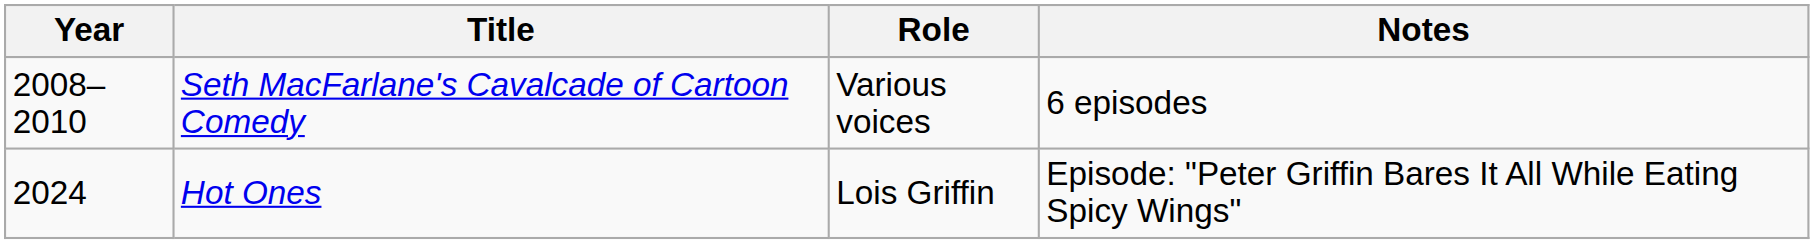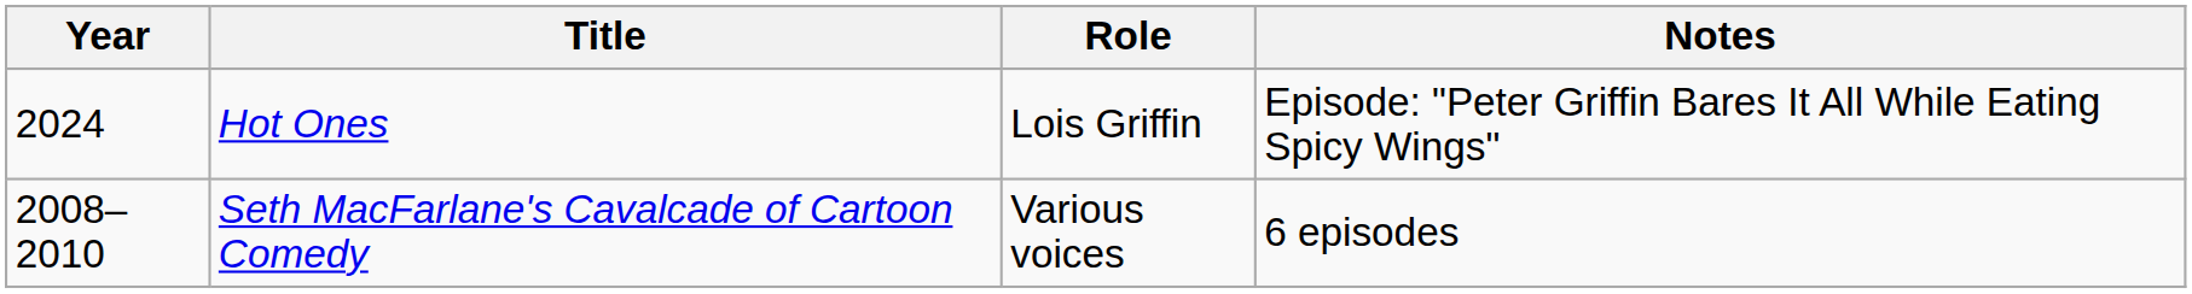 <table class="wikitable sortable">
 <tr>
 <th>Year</th>
 <th>Title</th>
 <th>Role</th>
 <th class="unsortable">Notes</th>
 </tr>
 <tr>
+<td>2024</td>
+<td><em><a href='#'>Hot Ones</a></em></td>
+<td>Lois Griffin</td>
+<td>Episode: "Peter Griffin Bares It All While Eating Spicy Wings"</td>
+</tr>
+<tr>
 <td>2008–2010</td>
 <td><em><a href='#'>Seth MacFarlane's Cavalcade of Cartoon Comedy</a></em></td>
 <td>Various voices</td>
 <td>6 episodes</td>
 </tr>
-<tr>
-<td>2024</td>
-<td><em><a href='#'>Hot Ones</a></em></td>
-<td>Lois Griffin</td>
-<td>Episode: "Peter Griffin Bares It All While Eating Spicy Wings"</td>
-</tr>
 </table>
